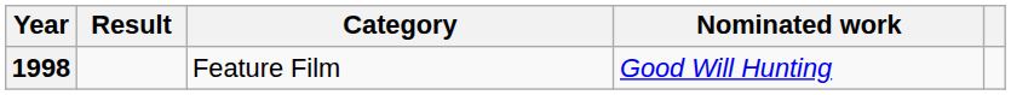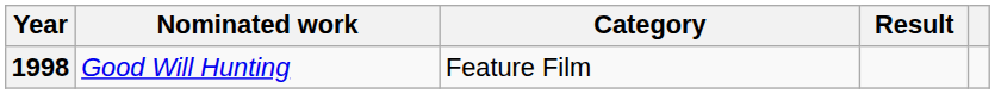 <table class="wikitable">
 <tr>
 <th scope="col" style="width:1em;">Year</th>
+<th scope="col" style="width:30em;">Nominated work</th>
+<th scope="col" style="width:38em;">Category</th>
 <th scope="col" style="width:5em;">Result</th>
-<th scope="col" style="width:38em;">Category</th>
-<th scope="col" style="width:30em;">Nominated work</th>
 <th scope="col" style="width:1em;"></th>
 </tr>
 <tr>
 <th scope="row">1998</th>
+<td><em><a href='#'>Good Will Hunting</a></em></td>
+<td>Feature Film</td>
 <td></td>
-<td>Feature Film</td>
-<td><em><a href='#'>Good Will Hunting</a></em></td>
 <td style="text-align:center;"></td>
 </tr>
 </table>
